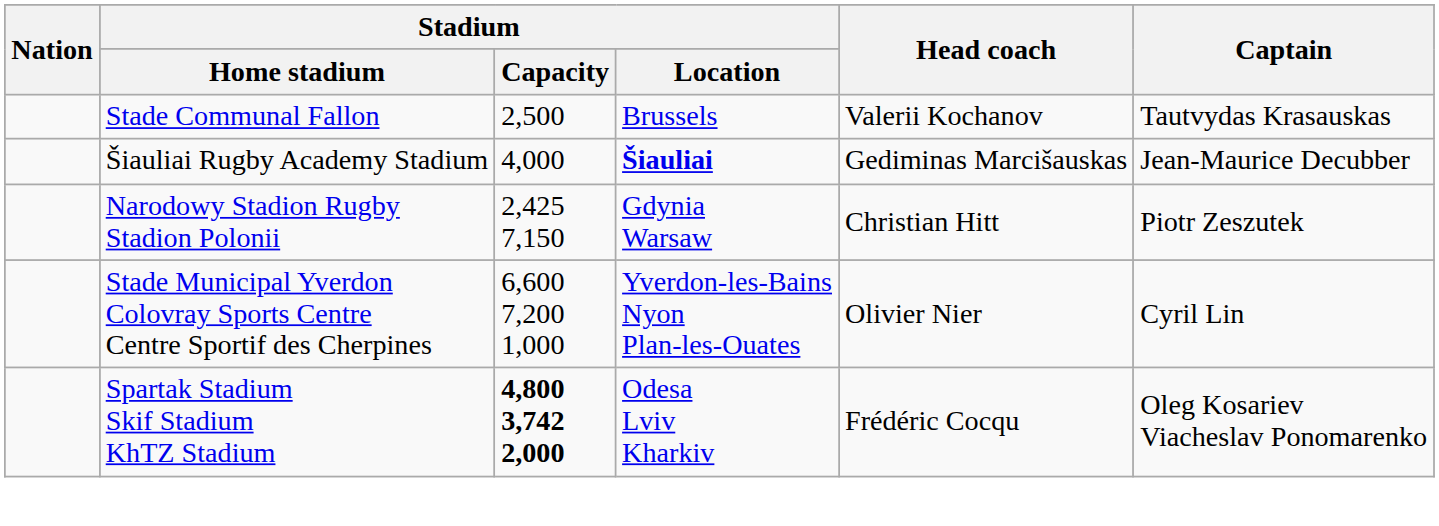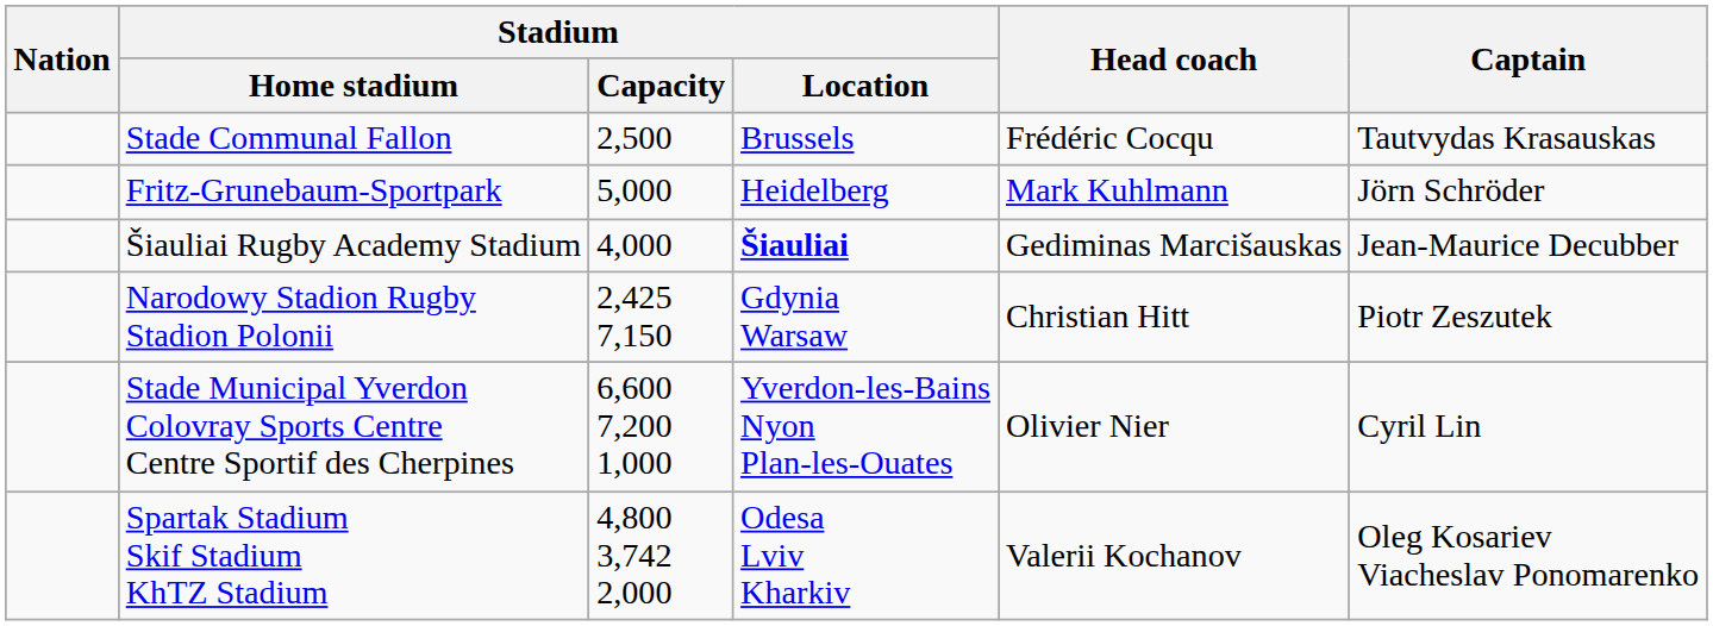 <table class="wikitable">
 <tr>
 <th rowspan="2">Nation</th>
 <th colspan="3">Stadium</th>
 <th rowspan="2">Head coach</th>
 <th rowspan="2">Captain</th>
 </tr>
 <tr>
 <th>Home stadium</th>
 <th>Capacity</th>
 <th>Location</th>
 </tr>
 <tr>
 <td></td>
 <td><a href='#'>Stade Communal Fallon</a></td>
 <td>2,500</td>
 <td><a href='#'>Brussels</a></td>
-<td> Valerii Kochanov</td>
+<td> Frédéric Cocqu</td>
 <td>Tautvydas Krasauskas</td>
+</tr>
+<tr>
+<td></td>
+<td><a href='#'>Fritz-Grunebaum-Sportpark</a></td>
+<td>5,000</td>
+<td><a href='#'>Heidelberg</a></td>
+<td> <a href='#'>Mark Kuhlmann</a></td>
+<td>Jörn Schröder</td>
 </tr>
 <tr>
 <td></td>
 <td>Šiauliai Rugby Academy Stadium</td>
 <td>4,000</td>
 <td><strong><a href='#'>Šiauliai</a></strong></td>
 <td> Gediminas Marcišauskas</td>
 <td>Jean-Maurice Decubber</td>
 </tr>
 <tr>
 <td></td>
 <td><a href='#'>Narodowy Stadion Rugby</a> <br><a href='#'>Stadion Polonii</a></td>
 <td>2,425 <br> 7,150</td>
 <td><a href='#'>Gdynia</a> <br> <a href='#'>Warsaw</a></td>
 <td> Christian Hitt</td>
 <td>Piotr Zeszutek</td>
 </tr>
 <tr>
 <td></td>
 <td><a href='#'>Stade Municipal Yverdon</a> <br> <a href='#'>Colovray Sports Centre</a> <br> Centre Sportif des Cherpines</td>
 <td>6,600 <br> 7,200 <br> 1,000</td>
 <td><a href='#'>Yverdon-les-Bains</a> <br> <a href='#'>Nyon</a> <br> <a href='#'>Plan-les-Ouates</a></td>
 <td> Olivier Nier</td>
 <td>Cyril Lin</td>
 </tr>
 <tr>
 <td></td>
 <td><a href='#'>Spartak Stadium</a> <br> <a href='#'>Skif Stadium</a> <br> <a href='#'>KhTZ Stadium</a></td>
-<td><strong>4,800 <br> 3,742 <br> 2,000</strong></td>
+<td>4,800 <br> 3,742 <br> 2,000</td>
 <td><a href='#'>Odesa</a> <br> <a href='#'>Lviv</a> <br> <a href='#'>Kharkiv</a></td>
-<td> Frédéric Cocqu</td>
+<td> Valerii Kochanov</td>
 <td>Oleg Kosariev<br>Viacheslav Ponomarenko</td>
 </tr>
 </table>
